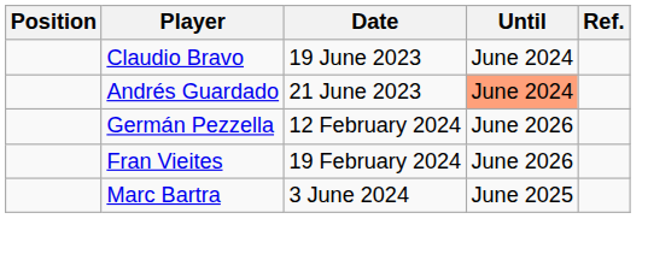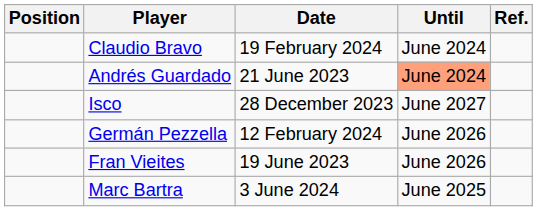 <table class="wikitable">
 <tr>
 <th>Position</th>
 <th>Player</th>
 <th>Date</th>
 <th>Until</th>
 <th>Ref.</th>
 </tr>
 <tr>
 <td align="center"></td>
 <td> <a href='#'>Claudio Bravo</a></td>
-<td>19 June 2023</td>
+<td>19 February 2024</td>
 <td>June 2024</td>
 <td></td>
 </tr>
 <tr>
 <td align="center"></td>
 <td> <a href='#'>Andrés Guardado</a></td>
 <td>21 June 2023</td>
 <td style="background: lightsalmon;">June 2024</td>
 <td></td>
 </tr>
 <tr>
 <td align="center"></td>
+<td> <a href='#'>Isco</a></td>
+<td>28 December 2023</td>
+<td>June 2027</td>
+<td></td>
+</tr>
+<tr>
+<td align="center"></td>
 <td> <a href='#'>Germán Pezzella</a></td>
 <td>12 February 2024</td>
 <td>June 2026</td>
 <td></td>
 </tr>
 <tr>
 <td align="center"></td>
 <td> <a href='#'>Fran Vieites</a></td>
-<td>19 February 2024</td>
+<td>19 June 2023</td>
 <td>June 2026</td>
 <td></td>
 </tr>
 <tr>
 <td align="center"></td>
 <td> <a href='#'>Marc Bartra</a></td>
 <td>3 June 2024</td>
 <td>June 2025</td>
 <td></td>
 </tr>
 </table>
